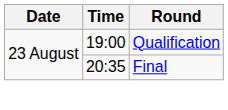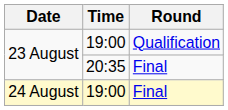 <table class="wikitable">
 <tr>
 <th>Date</th>
 <th>Time</th>
 <th>Round</th>
 </tr>
 <tr>
 <td rowspan=2>23 August</td>
 <td>19:00</td>
 <td><a href='#'>Qualification</a></td>
 </tr>
 <tr>
 <td>20:35</td>
 <td><a href='#'>Final</a></td>
 </tr>
+<tr style=background:lemonchiffon>
+<td>24 August</td>
+<td>19:00</td>
+<td><a href='#'>Final</a></td>
+</tr>
 </table>
